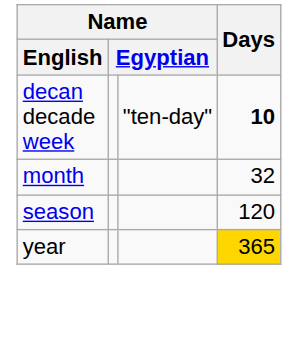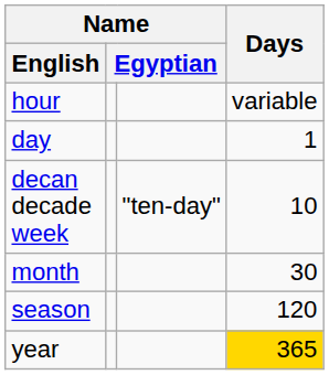 <table class="wikitable" style="margin: 1em auto 1em auto; text-align: center">
 <tr>
 <th colspan=3>Name</th>
 <th rowspan=2>Days</th>
 </tr>
 <tr>
 <th>English</th>
 <th colspan=2><a href='#'>Egyptian</a></th>
 </tr>
 <tr>
+<td style="text-align: left"><a href='#'>hour</a></td>
+<td></td>
+<td></td>
+<td>variable</td>
+</tr>
+<tr>
+<td style="text-align: left"><a href='#'>day</a></td>
+<td></td>
+<td></td>
+<td style="text-align: right">1</td>
+</tr>
+<tr>
 <td style="text-align: left"><a href='#'>decan</a><br>decade<br><a href='#'>week</a></td>
 <td></td>
 <td>"ten-day"<br></td>
-<td style="text-align: right"><strong>10</strong></td>
+<td style="text-align: right">10</td>
 </tr>
 <tr>
 <td style="text-align: left"><a href='#'>month</a></td>
 <td></td>
 <td></td>
-<td style="text-align: right">32</td>
+<td style="text-align: right">30</td>
 </tr>
 <tr>
 <td style="text-align: left"><a href='#'>season</a></td>
 <td></td>
 <td></td>
 <td style="text-align: right">120</td>
 </tr>
 <tr>
 <td style="text-align: left">year</td>
 <td></td>
 <td></td>
 <td style="background: gold; text-align: right">365<br></td>
 </tr>
 </table>
